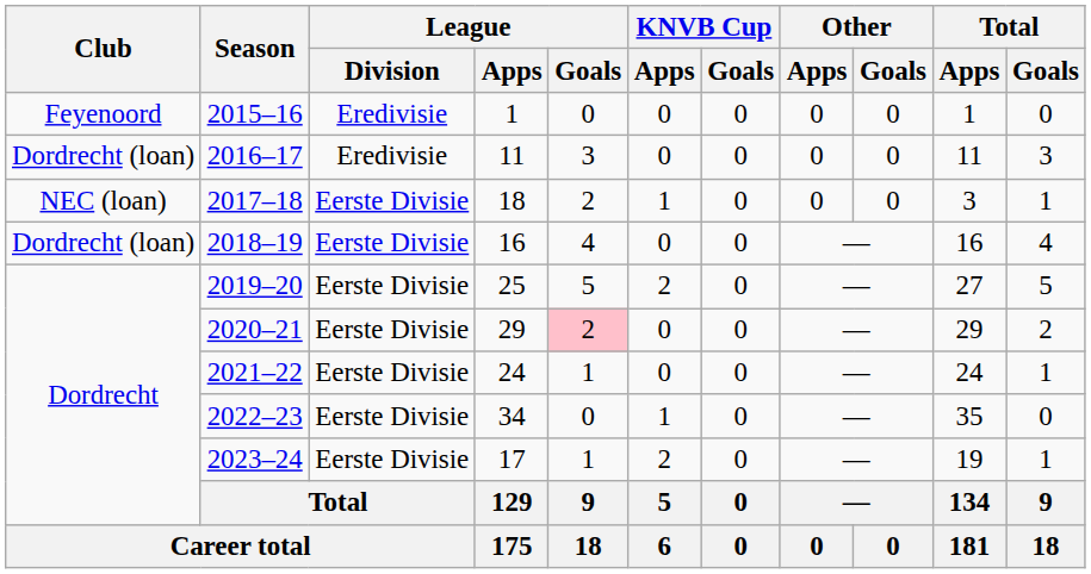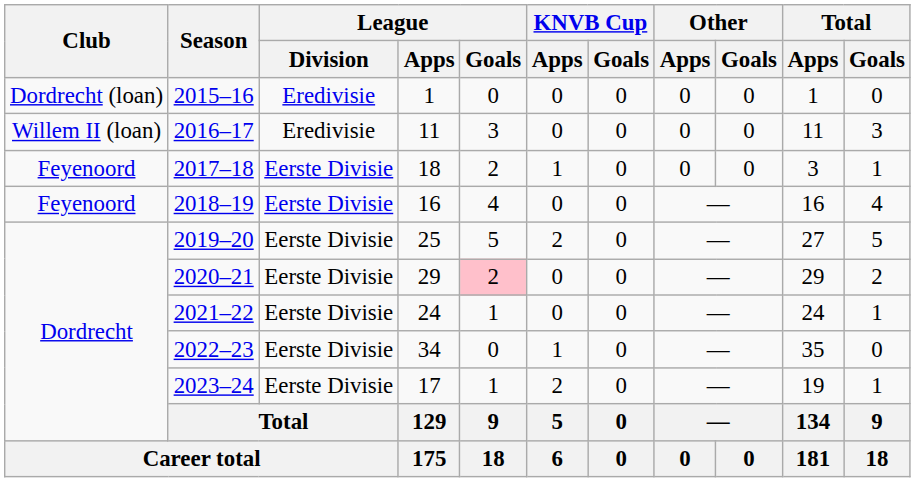 <table class="wikitable" style="text-align:center">
 <tr>
 <th rowspan="2">Club</th>
 <th rowspan="2">Season</th>
 <th colspan="3">League</th>
 <th colspan="2"><a href='#'>KNVB Cup</a></th>
 <th colspan="2">Other</th>
 <th colspan="2">Total</th>
 </tr>
 <tr>
 <th>Division</th>
 <th>Apps</th>
 <th>Goals</th>
 <th>Apps</th>
 <th>Goals</th>
 <th>Apps</th>
 <th>Goals</th>
 <th>Apps</th>
 <th>Goals</th>
 </tr>
 <tr>
-<td><a href='#'>Feyenoord</a></td>
+<td><a href='#'>Dordrecht</a> (loan)</td>
 <td><a href='#'>2015–16</a></td>
 <td><a href='#'>Eredivisie</a></td>
 <td>1</td>
 <td>0</td>
 <td>0</td>
 <td>0</td>
 <td>0</td>
 <td>0</td>
 <td>1</td>
 <td>0</td>
 </tr>
 <tr>
-<td><a href='#'>Dordrecht</a> (loan)</td>
+<td><a href='#'>Willem II</a> (loan)</td>
 <td><a href='#'>2016–17</a></td>
 <td>Eredivisie</td>
 <td>11</td>
 <td>3</td>
 <td>0</td>
 <td>0</td>
 <td>0</td>
 <td>0</td>
 <td>11</td>
 <td>3</td>
 </tr>
 <tr>
-<td><a href='#'>NEC</a> (loan)</td>
+<td><a href='#'>Feyenoord</a></td>
 <td><a href='#'>2017–18</a></td>
 <td><a href='#'>Eerste Divisie</a></td>
 <td>18</td>
 <td>2</td>
 <td>1</td>
 <td>0</td>
 <td>0</td>
 <td>0</td>
 <td>3</td>
 <td>1</td>
 </tr>
 <tr>
-<td><a href='#'>Dordrecht</a> (loan)</td>
+<td><a href='#'>Feyenoord</a></td>
 <td><a href='#'>2018–19</a></td>
 <td><a href='#'>Eerste Divisie</a></td>
 <td>16</td>
 <td>4</td>
 <td>0</td>
 <td>0</td>
 <td colspan="2">—</td>
 <td>16</td>
 <td>4</td>
 </tr>
 <tr>
 <td rowspan="6"><a href='#'>Dordrecht</a></td>
 <td><a href='#'>2019–20</a></td>
 <td>Eerste Divisie</td>
 <td>25</td>
 <td>5</td>
 <td>2</td>
 <td>0</td>
 <td colspan="2">—</td>
 <td>27</td>
 <td>5</td>
 </tr>
 <tr>
 <td><a href='#'>2020–21</a></td>
 <td>Eerste Divisie</td>
 <td>29</td>
 <td style="background: pink;">2</td>
 <td>0</td>
 <td>0</td>
 <td colspan="2">—</td>
 <td>29</td>
 <td>2</td>
 </tr>
 <tr>
 <td><a href='#'>2021–22</a></td>
 <td>Eerste Divisie</td>
 <td>24</td>
 <td>1</td>
 <td>0</td>
 <td>0</td>
 <td colspan="2">—</td>
 <td>24</td>
 <td>1</td>
 </tr>
 <tr>
 <td><a href='#'>2022–23</a></td>
 <td>Eerste Divisie</td>
 <td>34</td>
 <td>0</td>
 <td>1</td>
 <td>0</td>
 <td colspan="2">—</td>
 <td>35</td>
 <td>0</td>
 </tr>
 <tr>
 <td><a href='#'>2023–24</a></td>
 <td>Eerste Divisie</td>
 <td>17</td>
 <td>1</td>
 <td>2</td>
 <td>0</td>
 <td colspan="2">—</td>
 <td>19</td>
 <td>1</td>
 </tr>
 <tr>
 <th colspan="2">Total</th>
 <th>129</th>
 <th>9</th>
 <th>5</th>
 <th>0</th>
 <th colspan="2">—</th>
 <th>134</th>
 <th>9</th>
 </tr>
 <tr>
 <th colspan="3">Career total</th>
 <th>175</th>
 <th>18</th>
 <th>6</th>
 <th>0</th>
 <th>0</th>
 <th>0</th>
 <th>181</th>
 <th>18</th>
 </tr>
 </table>
